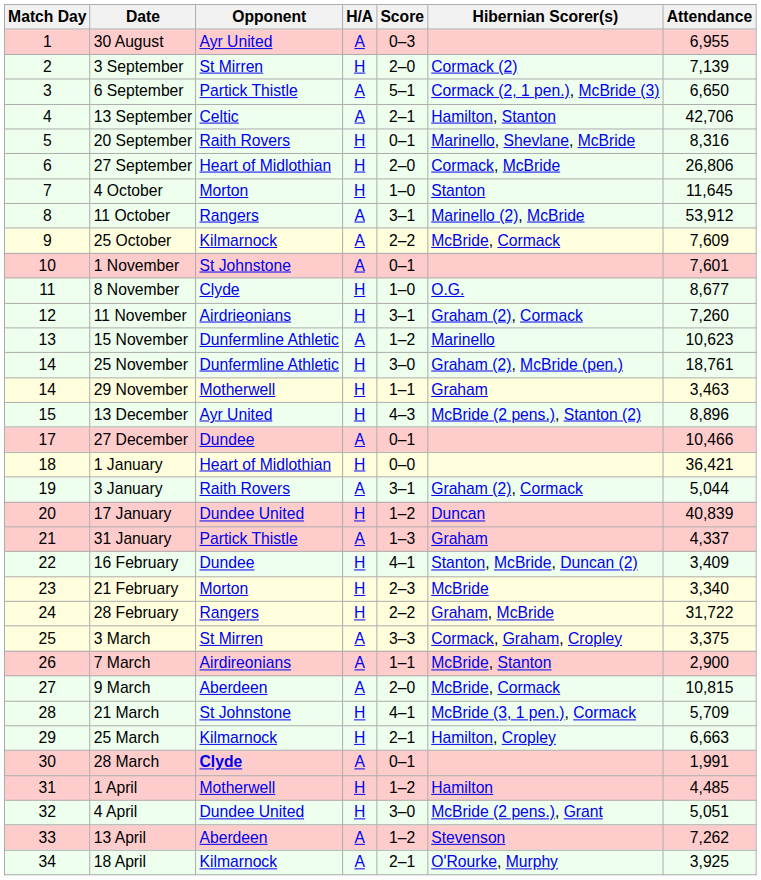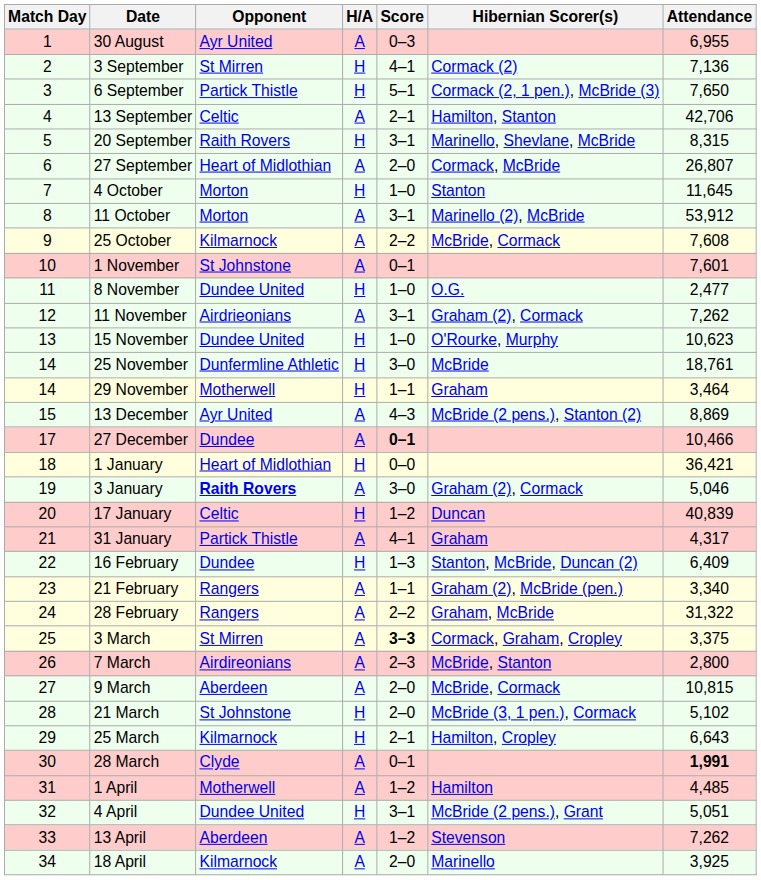 <table class="wikitable" style="text-align:center">
 <tr>
 <th>Match Day</th>
 <th>Date</th>
 <th>Opponent</th>
 <th>H/A</th>
 <th>Score</th>
 <th>Hibernian Scorer(s)</th>
 <th>Attendance</th>
 </tr>
 <tr bgcolor=#FFCCCC>
 <td>1</td>
 <td align=left>30 August</td>
 <td align=left><a href='#'>Ayr United</a></td>
 <td><a href='#'>A</a></td>
 <td>0–3</td>
 <td align=left></td>
 <td>6,955</td>
 </tr>
 <tr bgcolor=#EEFFEE>
 <td>2</td>
 <td align=left>3 September</td>
 <td align=left><a href='#'>St Mirren</a></td>
 <td><a href='#'>H</a></td>
-<td>2–0</td>
+<td>4–1</td>
 <td align=left><a href='#'>Cormack (2)</a></td>
-<td>7,139</td>
+<td>7,136</td>
 </tr>
 <tr bgcolor=#EEFFEE>
 <td>3</td>
 <td align=left>6 September</td>
 <td align=left><a href='#'>Partick Thistle</a></td>
-<td><a href='#'>A</a></td>
+<td><a href='#'>H</a></td>
 <td>5–1</td>
 <td align=left><a href='#'>Cormack (2, 1 pen.)</a>, <a href='#'>McBride (3)</a></td>
-<td>6,650</td>
+<td>7,650</td>
 </tr>
 <tr bgcolor=#EEFFEE>
 <td>4</td>
 <td align=left>13 September</td>
 <td align=left><a href='#'>Celtic</a></td>
 <td><a href='#'>A</a></td>
 <td>2–1</td>
 <td align=left><a href='#'>Hamilton</a>, <a href='#'>Stanton</a></td>
 <td>42,706</td>
 </tr>
 <tr bgcolor=#EEFFEE>
 <td>5</td>
 <td align=left>20 September</td>
 <td align=left><a href='#'>Raith Rovers</a></td>
 <td><a href='#'>H</a></td>
-<td>0–1</td>
+<td>3–1</td>
 <td align=left><a href='#'>Marinello</a>, <a href='#'>Shevlane</a>, <a href='#'>McBride</a></td>
-<td>8,316</td>
+<td>8,315</td>
 </tr>
 <tr bgcolor=#EEFFEE>
 <td>6</td>
 <td align=left>27 September</td>
 <td align=left><a href='#'>Heart of Midlothian</a></td>
-<td><a href='#'>H</a></td>
+<td><a href='#'>A</a></td>
 <td>2–0</td>
 <td align=left><a href='#'>Cormack</a>, <a href='#'>McBride</a></td>
-<td>26,806</td>
+<td>26,807</td>
 </tr>
 <tr bgcolor=#EEFFEE>
 <td>7</td>
 <td align=left>4 October</td>
 <td align=left><a href='#'>Morton</a></td>
 <td><a href='#'>H</a></td>
 <td>1–0</td>
 <td align=left><a href='#'>Stanton</a></td>
 <td>11,645</td>
 </tr>
 <tr bgcolor=#EEFFEE>
 <td>8</td>
 <td align=left>11 October</td>
-<td align=left><a href='#'>Rangers</a></td>
+<td align=left><a href='#'>Morton</a></td>
 <td><a href='#'>A</a></td>
 <td>3–1</td>
 <td align=left><a href='#'>Marinello (2)</a>, <a href='#'>McBride</a></td>
 <td>53,912</td>
 </tr>
 <tr bgcolor=#FFFFDD>
 <td>9</td>
 <td align=left>25 October</td>
 <td align=left><a href='#'>Kilmarnock</a></td>
 <td><a href='#'>A</a></td>
 <td>2–2</td>
 <td align=left><a href='#'>McBride</a>, <a href='#'>Cormack</a></td>
-<td>7,609</td>
+<td>7,608</td>
 </tr>
 <tr bgcolor=#FFCCCC>
 <td>10</td>
 <td align=left>1 November</td>
 <td align=left><a href='#'>St Johnstone</a></td>
 <td><a href='#'>A</a></td>
 <td>0–1</td>
 <td align=left></td>
 <td>7,601</td>
 </tr>
 <tr bgcolor=#EEFFEE>
 <td>11</td>
 <td align=left>8 November</td>
-<td align=left><a href='#'>Clyde</a></td>
+<td align=left><a href='#'>Dundee United</a></td>
 <td><a href='#'>H</a></td>
 <td>1–0</td>
 <td align=left><a href='#'>O.G.</a></td>
-<td>8,677</td>
+<td>2,477</td>
 </tr>
 <tr bgcolor=#EEFFEE>
 <td>12</td>
 <td align=left>11 November</td>
 <td align=left><a href='#'>Airdrieonians</a></td>
-<td><a href='#'>H</a></td>
+<td><a href='#'>A</a></td>
 <td>3–1</td>
 <td align=left><a href='#'>Graham (2)</a>, <a href='#'>Cormack</a></td>
-<td>7,260</td>
+<td>7,262</td>
 </tr>
 <tr bgcolor=#EEFFEE>
 <td>13</td>
 <td align=left>15 November</td>
-<td align=left><a href='#'>Dunfermline Athletic</a></td>
-<td><a href='#'>A</a></td>
-<td>1–2</td>
-<td align=left><a href='#'>Marinello</a></td>
+<td align=left><a href='#'>Dundee United</a></td>
+<td><a href='#'>H</a></td>
+<td>1–0</td>
+<td align=left><a href='#'>O'Rourke</a>, <a href='#'>Murphy</a></td>
 <td>10,623</td>
 </tr>
 <tr bgcolor=#EEFFEE>
 <td>14</td>
 <td align=left>25 November</td>
 <td align=left><a href='#'>Dunfermline Athletic</a></td>
 <td><a href='#'>H</a></td>
 <td>3–0</td>
-<td align=left><a href='#'>Graham (2)</a>, <a href='#'>McBride (pen.)</a></td>
+<td align=left><a href='#'>McBride</a></td>
 <td>18,761</td>
 </tr>
 <tr bgcolor=#FFFFDD>
 <td>14</td>
 <td align=left>29 November</td>
 <td align=left><a href='#'>Motherwell</a></td>
 <td><a href='#'>H</a></td>
 <td>1–1</td>
 <td align=left><a href='#'>Graham</a></td>
-<td>3,463</td>
+<td>3,464</td>
 </tr>
 <tr bgcolor=#EEFFEE>
 <td>15</td>
 <td align=left>13 December</td>
 <td align=left><a href='#'>Ayr United</a></td>
-<td><a href='#'>H</a></td>
+<td><a href='#'>A</a></td>
 <td>4–3</td>
 <td align=left><a href='#'>McBride (2 pens.)</a>, <a href='#'>Stanton (2)</a></td>
-<td>8,896</td>
+<td>8,869</td>
 </tr>
 <tr bgcolor=#FFCCCC>
 <td>17</td>
 <td align=left>27 December</td>
 <td align=left><a href='#'>Dundee</a></td>
 <td><a href='#'>A</a></td>
-<td>0–1</td>
+<td><strong>0–1</strong></td>
 <td align=left></td>
 <td>10,466</td>
 </tr>
 <tr bgcolor=#FFFFDD>
 <td>18</td>
 <td align=left>1 January</td>
 <td align=left><a href='#'>Heart of Midlothian</a></td>
 <td><a href='#'>H</a></td>
 <td>0–0</td>
 <td align=left></td>
 <td>36,421</td>
 </tr>
 <tr bgcolor=#EEFFEE>
 <td>19</td>
 <td align=left>3 January</td>
-<td align=left><a href='#'>Raith Rovers</a></td>
+<td align=left><strong><a href='#'>Raith Rovers</a></strong></td>
 <td><a href='#'>A</a></td>
-<td>3–1</td>
+<td>3–0</td>
 <td align=left><a href='#'>Graham (2)</a>, <a href='#'>Cormack</a></td>
-<td>5,044</td>
+<td>5,046</td>
 </tr>
 <tr bgcolor=#FFCCCC>
 <td>20</td>
 <td align=left>17 January</td>
-<td align=left><a href='#'>Dundee United</a></td>
+<td align=left><a href='#'>Celtic</a></td>
 <td><a href='#'>H</a></td>
 <td>1–2</td>
 <td align=left><a href='#'>Duncan</a></td>
 <td>40,839</td>
 </tr>
 <tr bgcolor=#FFCCCC>
 <td>21</td>
 <td align=left>31 January</td>
 <td align=left><a href='#'>Partick Thistle</a></td>
 <td><a href='#'>A</a></td>
-<td>1–3</td>
+<td>4–1</td>
 <td align=left><a href='#'>Graham</a></td>
-<td>4,337</td>
+<td>4,317</td>
 </tr>
 <tr bgcolor=#EEFFEE>
 <td>22</td>
 <td align=left>16 February</td>
 <td align=left><a href='#'>Dundee</a></td>
 <td><a href='#'>H</a></td>
-<td>4–1</td>
+<td>1–3</td>
 <td align=left><a href='#'>Stanton</a>, <a href='#'>McBride</a>, <a href='#'>Duncan (2)</a></td>
-<td>3,409</td>
+<td>6,409</td>
 </tr>
 <tr bgcolor=#FFFFDD>
 <td>23</td>
 <td align=left>21 February</td>
-<td align=left><a href='#'>Morton</a></td>
-<td><a href='#'>H</a></td>
-<td>2–3</td>
-<td align=left><a href='#'>McBride</a></td>
+<td align=left><a href='#'>Rangers</a></td>
+<td><a href='#'>A</a></td>
+<td>1–1</td>
+<td align=left><a href='#'>Graham (2)</a>, <a href='#'>McBride (pen.)</a></td>
 <td>3,340</td>
 </tr>
 <tr bgcolor=#FFFFDD>
 <td>24</td>
 <td align=left>28 February</td>
 <td align=left><a href='#'>Rangers</a></td>
-<td><a href='#'>H</a></td>
+<td><a href='#'>A</a></td>
 <td>2–2</td>
 <td align=left><a href='#'>Graham</a>, <a href='#'>McBride</a></td>
-<td>31,722</td>
+<td>31,322</td>
 </tr>
 <tr bgcolor=#FFFFDD>
 <td>25</td>
 <td align=left>3 March</td>
 <td align=left><a href='#'>St Mirren</a></td>
 <td><a href='#'>A</a></td>
-<td>3–3</td>
+<td><strong>3–3</strong></td>
 <td align=left><a href='#'>Cormack</a>, <a href='#'>Graham</a>, <a href='#'>Cropley</a></td>
 <td>3,375</td>
 </tr>
 <tr bgcolor=#FFCCCC>
 <td>26</td>
 <td align=left>7 March</td>
 <td align=left><a href='#'>Airdireonians</a></td>
 <td><a href='#'>A</a></td>
-<td>1–1</td>
+<td>2–3</td>
 <td align=left><a href='#'>McBride</a>, <a href='#'>Stanton</a></td>
-<td>2,900</td>
+<td>2,800</td>
 </tr>
 <tr bgcolor=#EEFFEE>
 <td>27</td>
 <td align=left>9 March</td>
 <td align=left><a href='#'>Aberdeen</a></td>
 <td><a href='#'>A</a></td>
 <td>2–0</td>
 <td align=left><a href='#'>McBride</a>, <a href='#'>Cormack</a></td>
 <td>10,815</td>
 </tr>
 <tr bgcolor=#EEFFEE>
 <td>28</td>
 <td align=left>21 March</td>
 <td align=left><a href='#'>St Johnstone</a></td>
 <td><a href='#'>H</a></td>
-<td>4–1</td>
+<td>2–0</td>
 <td align=left><a href='#'>McBride (3, 1 pen.)</a>, <a href='#'>Cormack</a></td>
-<td>5,709</td>
+<td>5,102</td>
 </tr>
 <tr bgcolor=#EEFFEE>
 <td>29</td>
 <td align=left>25 March</td>
 <td align=left><a href='#'>Kilmarnock</a></td>
 <td><a href='#'>H</a></td>
 <td>2–1</td>
 <td align=left><a href='#'>Hamilton</a>, <a href='#'>Cropley</a></td>
-<td>6,663</td>
+<td>6,643</td>
 </tr>
 <tr bgcolor=#FFCCCC>
 <td>30</td>
 <td align=left>28 March</td>
-<td align=left><strong><a href='#'>Clyde</a></strong></td>
+<td align=left><a href='#'>Clyde</a></td>
 <td><a href='#'>A</a></td>
 <td>0–1</td>
 <td align=left></td>
-<td>1,991</td>
+<td><strong>1,991</strong></td>
 </tr>
 <tr bgcolor=#FFCCCC>
 <td>31</td>
 <td align=left>1 April</td>
 <td align=left><a href='#'>Motherwell</a></td>
-<td><a href='#'>H</a></td>
+<td><a href='#'>A</a></td>
 <td>1–2</td>
 <td align=left><a href='#'>Hamilton</a></td>
 <td>4,485</td>
 </tr>
 <tr bgcolor=#EEFFEE>
 <td>32</td>
 <td align=left>4 April</td>
 <td align=left><a href='#'>Dundee United</a></td>
 <td><a href='#'>H</a></td>
-<td>3–0</td>
+<td>3–1</td>
 <td align=left><a href='#'>McBride (2 pens.)</a>, <a href='#'>Grant</a></td>
 <td>5,051</td>
 </tr>
 <tr bgcolor=#FFCCCC>
 <td>33</td>
 <td align=left>13 April</td>
 <td align=left><a href='#'>Aberdeen</a></td>
 <td><a href='#'>A</a></td>
 <td>1–2</td>
 <td align=left><a href='#'>Stevenson</a></td>
 <td>7,262</td>
 </tr>
 <tr bgcolor=#EEFFEE>
 <td>34</td>
 <td align=left>18 April</td>
 <td align=left><a href='#'>Kilmarnock</a></td>
 <td><a href='#'>A</a></td>
-<td>2–1</td>
-<td align=left><a href='#'>O'Rourke</a>, <a href='#'>Murphy</a></td>
+<td>2–0</td>
+<td align=left><a href='#'>Marinello</a></td>
 <td>3,925</td>
 </tr>
 </table>
